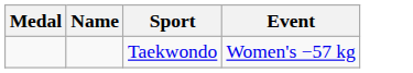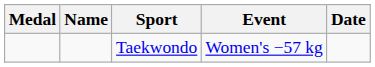 <table class="wikitable sortable" style=font-size:95%>
 <tr>
 <th>Medal</th>
 <th>Name</th>
 <th>Sport</th>
 <th>Event</th>
+<th>Date</th>
 </tr>
 <tr>
 <td></td>
 <td></td>
 <td><a href='#'>Taekwondo</a></td>
 <td><a href='#'>Women's −57 kg</a></td>
+<td></td>
 </tr>
 </table>
